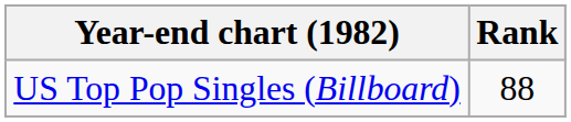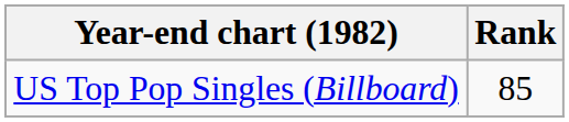 <table class="wikitable">
 <tr>
 <th>Year-end chart (1982)</th>
 <th>Rank</th>
 </tr>
 <tr>
 <td><a href='#'>US Top Pop Singles (<em>Billboard</em>)</a></td>
-<td align="center">88</td>
+<td align="center">85</td>
 </tr>
 </table>
